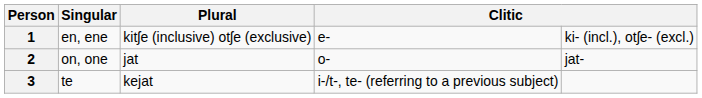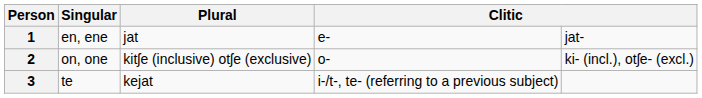 <table class="wikitable">
 <tr>
 <th>Person</th>
 <th>Singular</th>
 <th>Plural</th>
 <th colspan="2">Clitic</th>
 </tr>
 <tr>
 <th>1</th>
 <td>en, ene</td>
-<td>kitʃe (inclusive) otʃe (exclusive)</td>
+<td>jat</td>
 <td>e-</td>
-<td>ki- (incl.), otʃe- (excl.)</td>
+<td>jat-</td>
 </tr>
 <tr>
 <th>2</th>
 <td>on, one</td>
-<td>jat</td>
+<td>kitʃe (inclusive) otʃe (exclusive)</td>
 <td>o-</td>
-<td>jat-</td>
+<td>ki- (incl.), otʃe- (excl.)</td>
 </tr>
 <tr>
 <th>3</th>
 <td>te</td>
 <td>kejat</td>
 <td>i-/t-, te- (referring to a previous subject)</td>
 <td></td>
 </tr>
 </table>
